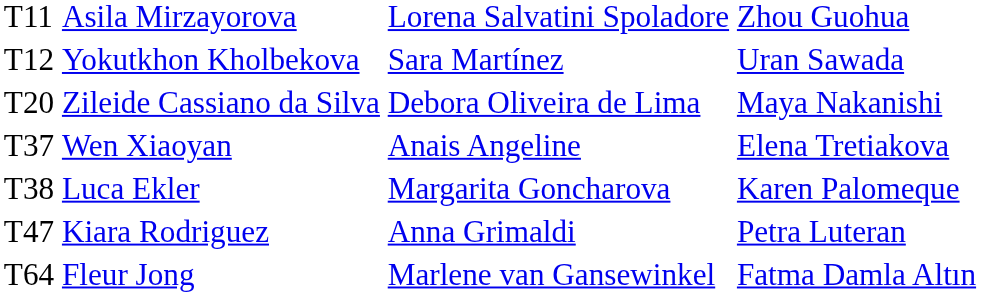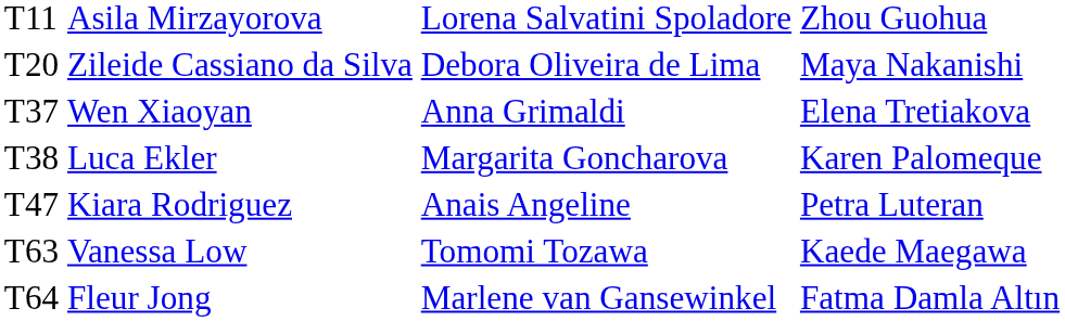 <table>
 <tr>
 <td>T11</td>
 <td><a href='#'>Asila Mirzayorova</a><br></td>
 <td><a href='#'>Lorena Salvatini Spoladore</a><br></td>
 <td><a href='#'>Zhou Guohua</a><br></td>
-</tr>
-<tr>
-<td>T12</td>
-<td><a href='#'>Yokutkhon Kholbekova</a><br></td>
-<td><a href='#'>Sara Martínez</a><br></td>
-<td><a href='#'>Uran Sawada</a><br></td>
 </tr>
 <tr>
 <td>T20</td>
 <td><a href='#'>Zileide Cassiano da Silva</a><br></td>
 <td><a href='#'>Debora Oliveira de Lima</a><br></td>
 <td><a href='#'>Maya Nakanishi</a><br></td>
 </tr>
 <tr>
 <td>T37</td>
 <td><a href='#'>Wen Xiaoyan</a><br></td>
-<td><a href='#'>Anais Angeline</a><br></td>
+<td><a href='#'>Anna Grimaldi</a><br></td>
 <td><a href='#'>Elena Tretiakova</a><br></td>
 </tr>
 <tr>
 <td>T38</td>
 <td><a href='#'>Luca Ekler</a><br></td>
 <td><a href='#'>Margarita Goncharova</a><br></td>
 <td><a href='#'>Karen Palomeque</a><br></td>
 </tr>
 <tr>
 <td>T47</td>
 <td><a href='#'>Kiara Rodriguez</a><br></td>
-<td><a href='#'>Anna Grimaldi</a><br></td>
+<td><a href='#'>Anais Angeline</a><br></td>
 <td><a href='#'>Petra Luteran</a><br></td>
+</tr>
+<tr>
+<td>T63</td>
+<td><a href='#'>Vanessa Low</a><br></td>
+<td><a href='#'>Tomomi Tozawa</a><br></td>
+<td><a href='#'>Kaede Maegawa</a><br></td>
 </tr>
 <tr>
 <td>T64</td>
 <td><a href='#'>Fleur Jong</a><br></td>
 <td><a href='#'>Marlene van Gansewinkel</a><br></td>
 <td><a href='#'>Fatma Damla Altın</a><br></td>
 </tr>
 </table>
